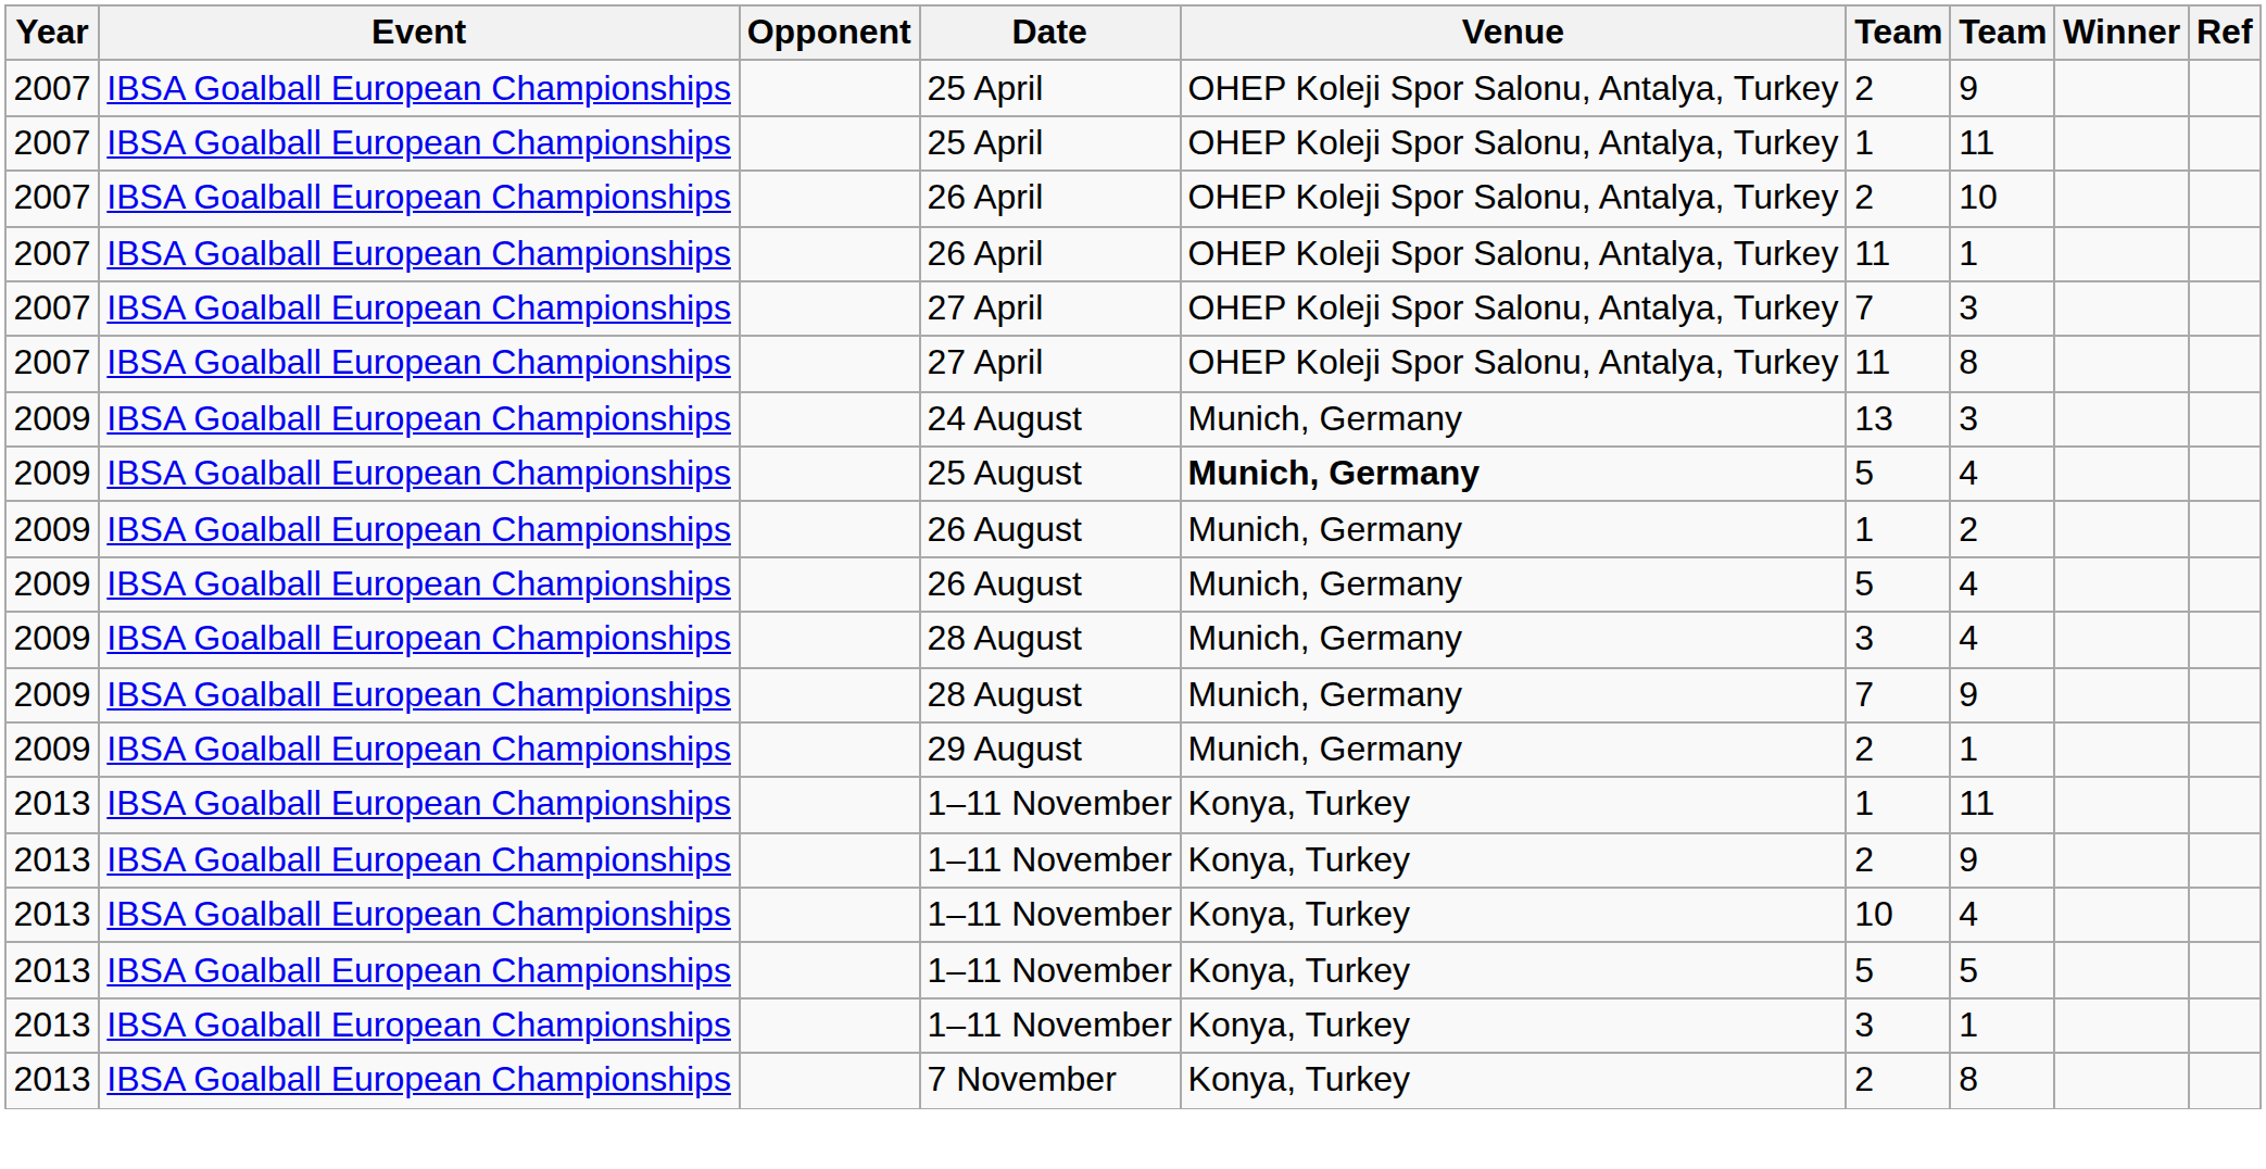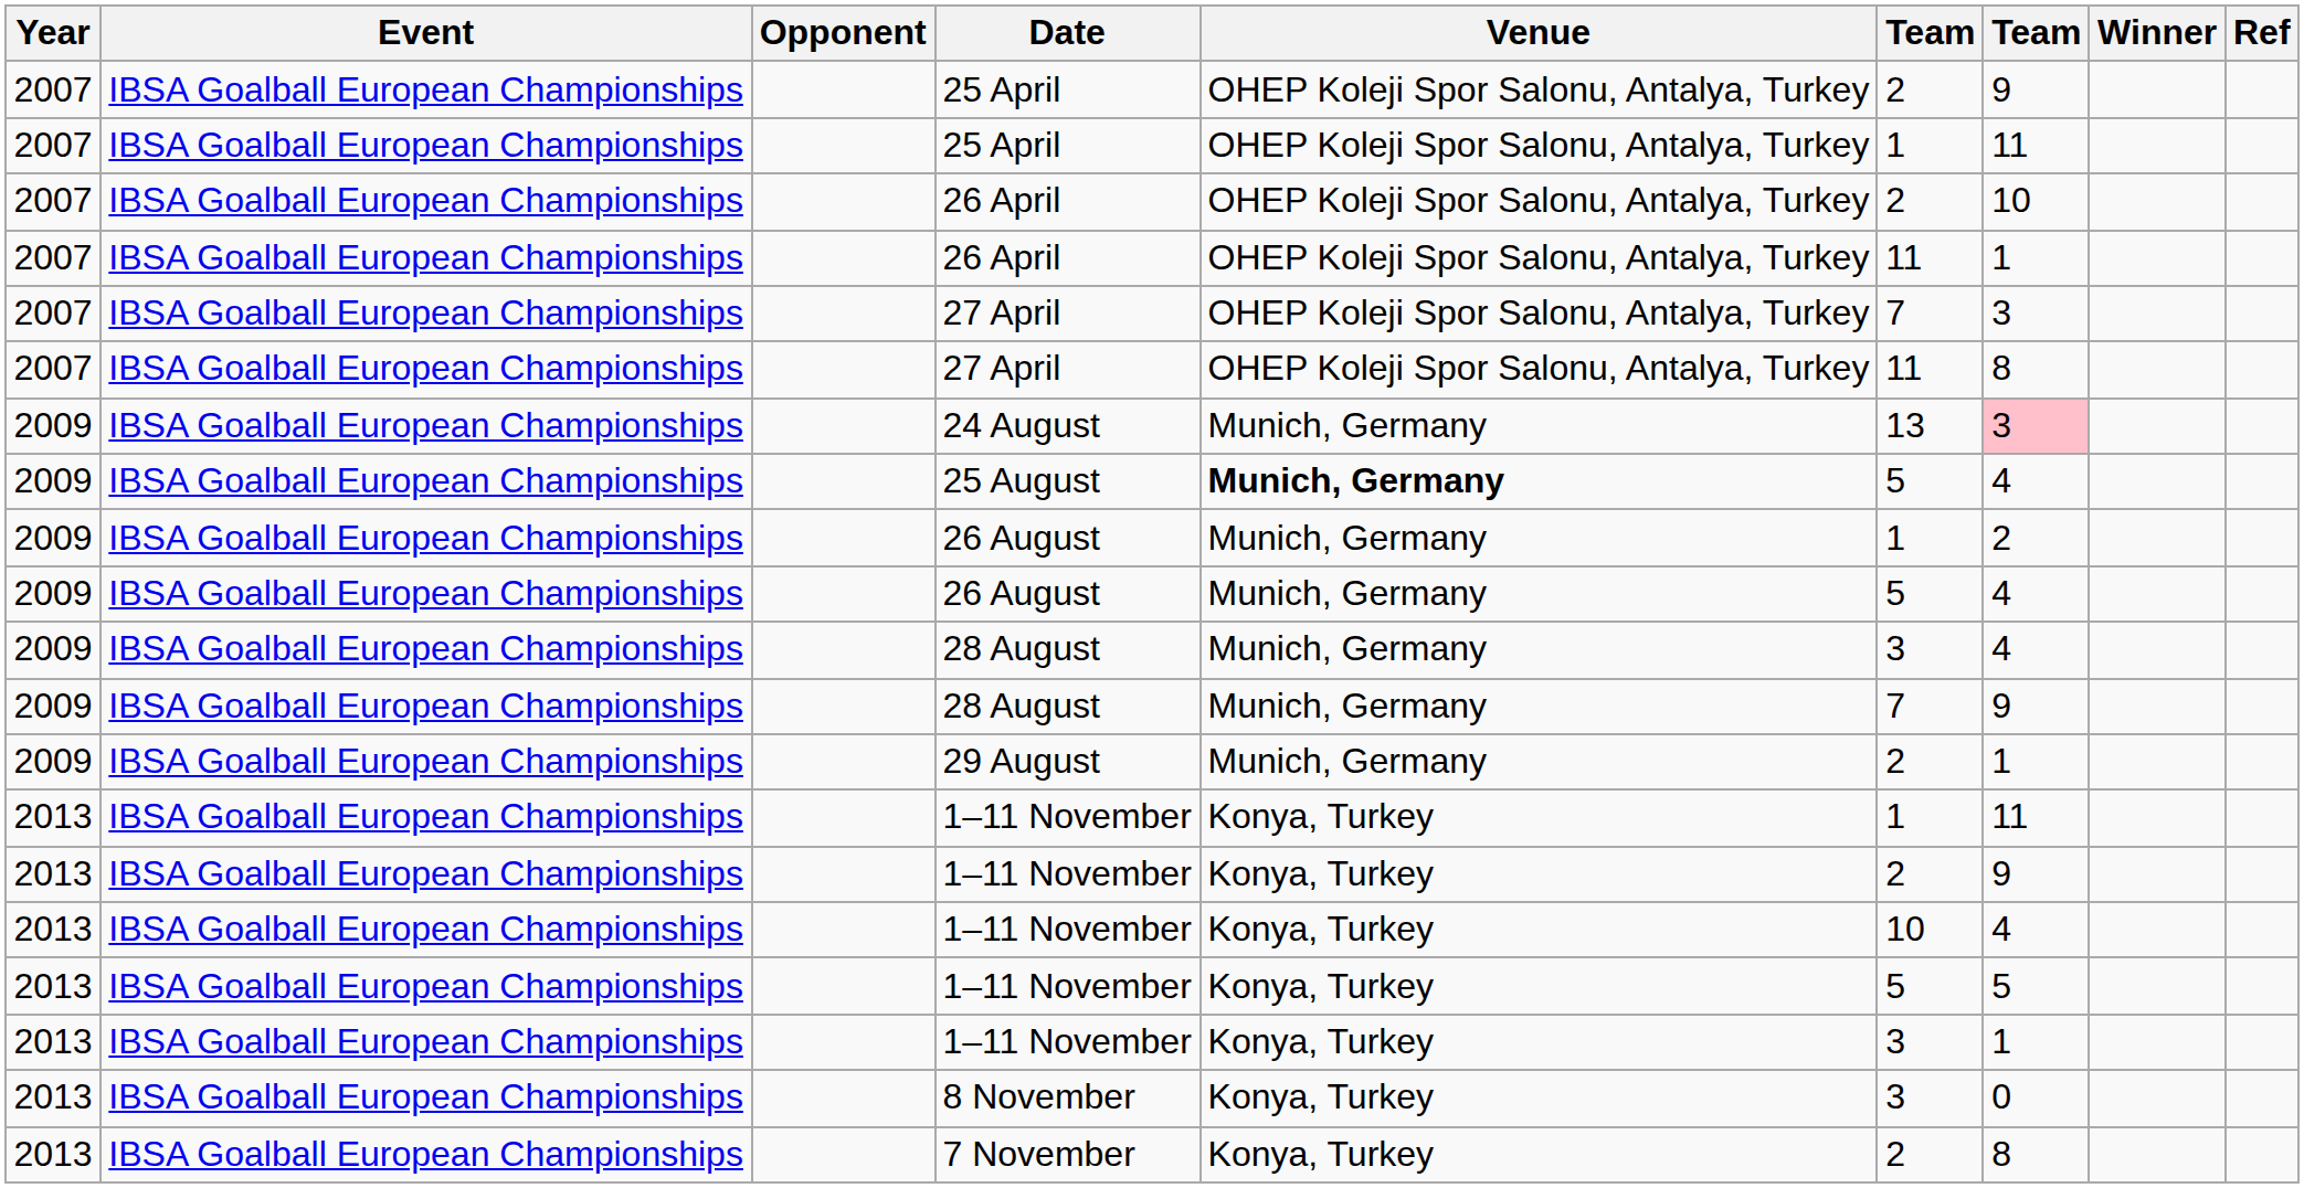 <table class="wikitable">
 <tr>
 <th>Year</th>
 <th>Event</th>
 <th>Opponent</th>
 <th>Date</th>
 <th>Venue</th>
 <th>Team</th>
 <th>Team</th>
 <th>Winner</th>
 <th>Ref</th>
 </tr>
 <tr --->
 <td>2007</td>
 <td><a href='#'>IBSA Goalball European Championships</a></td>
 <td></td>
 <td>25 April</td>
 <td>OHEP Koleji Spor Salonu, Antalya, Turkey</td>
 <td>2</td>
 <td>9</td>
 <td></td>
 <td></td>
 </tr>
 <tr --->
 <td>2007</td>
 <td><a href='#'>IBSA Goalball European Championships</a></td>
 <td></td>
 <td>25 April</td>
 <td>OHEP Koleji Spor Salonu, Antalya, Turkey</td>
 <td>1</td>
 <td>11</td>
 <td></td>
 <td></td>
 </tr>
 <tr --->
 <td>2007</td>
 <td><a href='#'>IBSA Goalball European Championships</a></td>
 <td></td>
 <td>26 April</td>
 <td>OHEP Koleji Spor Salonu, Antalya, Turkey</td>
 <td>2</td>
 <td>10</td>
 <td></td>
 <td></td>
 </tr>
 <tr --->
 <td>2007</td>
 <td><a href='#'>IBSA Goalball European Championships</a></td>
 <td></td>
 <td>26 April</td>
 <td>OHEP Koleji Spor Salonu, Antalya, Turkey</td>
 <td>11</td>
 <td>1</td>
 <td></td>
 <td></td>
 </tr>
 <tr --->
 <td>2007</td>
 <td><a href='#'>IBSA Goalball European Championships</a></td>
 <td></td>
 <td>27 April</td>
 <td>OHEP Koleji Spor Salonu, Antalya, Turkey</td>
 <td>7</td>
 <td>3</td>
 <td></td>
 <td></td>
 </tr>
 <tr --->
 <td>2007</td>
 <td><a href='#'>IBSA Goalball European Championships</a></td>
 <td></td>
 <td>27 April</td>
 <td>OHEP Koleji Spor Salonu, Antalya, Turkey</td>
 <td>11</td>
 <td>8</td>
 <td></td>
 <td></td>
 </tr>
 <tr --->
 <td>2009</td>
 <td><a href='#'>IBSA Goalball European Championships</a></td>
 <td></td>
 <td>24 August</td>
 <td>Munich, Germany</td>
 <td>13</td>
-<td>3</td>
+<td style="background: pink;">3</td>
 <td></td>
 <td></td>
 </tr>
 <tr --->
 <td>2009</td>
 <td><a href='#'>IBSA Goalball European Championships</a></td>
 <td></td>
 <td>25 August</td>
 <td><strong>Munich, Germany</strong></td>
 <td>5</td>
 <td>4</td>
 <td></td>
 <td></td>
 </tr>
 <tr --->
 <td>2009</td>
 <td><a href='#'>IBSA Goalball European Championships</a></td>
 <td></td>
 <td>26 August</td>
 <td>Munich, Germany</td>
 <td>1</td>
 <td>2</td>
 <td></td>
 <td></td>
 </tr>
 <tr --->
 <td>2009</td>
 <td><a href='#'>IBSA Goalball European Championships</a></td>
 <td></td>
 <td>26 August</td>
 <td>Munich, Germany</td>
 <td>5</td>
 <td>4</td>
 <td></td>
 <td></td>
 </tr>
 <tr --->
 <td>2009</td>
 <td><a href='#'>IBSA Goalball European Championships</a></td>
 <td></td>
 <td>28 August</td>
 <td>Munich, Germany</td>
 <td>3</td>
 <td>4</td>
 <td></td>
 <td></td>
 </tr>
 <tr --->
 <td>2009</td>
 <td><a href='#'>IBSA Goalball European Championships</a></td>
 <td></td>
 <td>28 August</td>
 <td>Munich, Germany</td>
 <td>7</td>
 <td>9</td>
 <td></td>
 <td></td>
 </tr>
 <tr --->
 <td>2009</td>
 <td><a href='#'>IBSA Goalball European Championships</a></td>
 <td></td>
 <td>29 August</td>
 <td>Munich, Germany</td>
 <td>2</td>
 <td>1</td>
 <td></td>
 <td></td>
 </tr>
 <tr --->
 <td>2013</td>
 <td><a href='#'>IBSA Goalball European Championships</a></td>
 <td></td>
 <td>1–11 November</td>
 <td>Konya, Turkey</td>
 <td>1</td>
 <td>11</td>
 <td></td>
 <td></td>
 </tr>
 <tr --->
 <td>2013</td>
 <td><a href='#'>IBSA Goalball European Championships</a></td>
 <td></td>
 <td>1–11 November</td>
 <td>Konya, Turkey</td>
 <td>2</td>
 <td>9</td>
 <td></td>
 <td></td>
 </tr>
 <tr --->
 <td>2013</td>
 <td><a href='#'>IBSA Goalball European Championships</a></td>
 <td></td>
 <td>1–11 November</td>
 <td>Konya, Turkey</td>
 <td>10</td>
 <td>4</td>
 <td></td>
 <td></td>
 </tr>
 <tr --->
 <td>2013</td>
 <td><a href='#'>IBSA Goalball European Championships</a></td>
 <td></td>
 <td>1–11 November</td>
 <td>Konya, Turkey</td>
 <td>5</td>
 <td>5</td>
 <td></td>
 <td></td>
 </tr>
 <tr --->
 <td>2013</td>
 <td><a href='#'>IBSA Goalball European Championships</a></td>
 <td></td>
 <td>1–11 November</td>
 <td>Konya, Turkey</td>
 <td>3</td>
 <td>1</td>
 <td></td>
 <td></td>
 </tr>
 <tr --->
 <td>2013</td>
 <td><a href='#'>IBSA Goalball European Championships</a></td>
 <td></td>
+<td>8 November</td>
+<td>Konya, Turkey</td>
+<td>3</td>
+<td>0</td>
+<td></td>
+<td></td>
+</tr>
+<tr --->
+<td>2013</td>
+<td><a href='#'>IBSA Goalball European Championships</a></td>
+<td></td>
 <td>7 November</td>
 <td>Konya, Turkey</td>
 <td>2</td>
 <td>8</td>
 <td></td>
 <td></td>
 </tr>
 </table>
